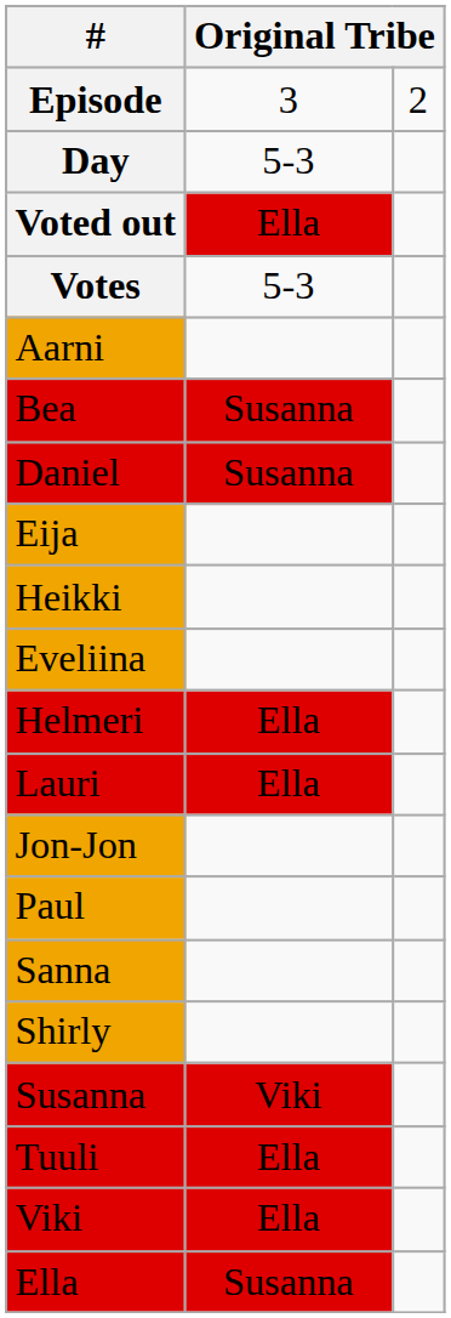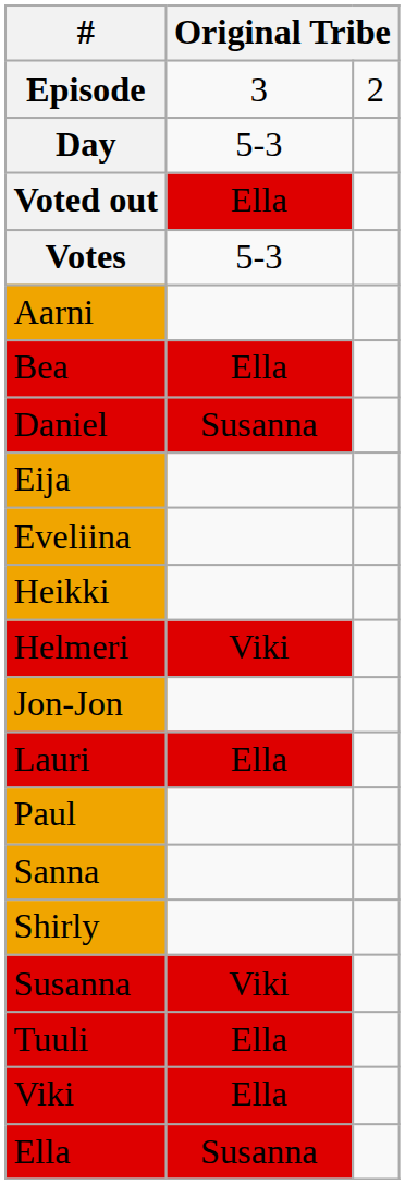 <table class="wikitable" text-align:center;">
 <tr>
 <th colspan="1">#</th>
 <th colspan="2">Original Tribe</th>
 </tr>
 <tr>
 <th colspan="1" align="left">Episode</th>
 <td align="center">3</td>
 <td align="center">2</td>
 </tr>
 <tr>
 <th colspan="1" align="left">Day</th>
 <td align="center">5-3</td>
 <td align="center"></td>
 </tr>
 <tr>
 <th colspan="1" align="left">Voted out</th>
 <td colspan="1" align="center" bgcolor="#de0000">Ella</td>
 <td colspan="1" align="center" bgcolor=""></td>
 </tr>
 <tr>
 <th colspan="1" align="left">Votes</th>
 <td align="center">5-3</td>
 <td align="center"></td>
 </tr>
 <tr>
 <td align="left" bgcolor="#f0a500">Aarni</td>
 <td></td>
 <td></td>
 </tr>
 <tr>
 <td align="left" bgcolor="#de0000">Bea</td>
-<td align="center" bgcolor="#de0000">Susanna</td>
+<td align="center" bgcolor="#de0000">Ella</td>
 <td></td>
 </tr>
 <tr>
 <td align="left" bgcolor="#de0000">Daniel</td>
 <td align="center" bgcolor="#de0000">Susanna</td>
 <td></td>
 </tr>
 <tr>
 <td align="left" bgcolor="#f0a500">Eija</td>
 <td></td>
 <td></td>
 </tr>
 <tr>
+<td align="left" bgcolor="#f0a500">Eveliina</td>
+<td></td>
+<td></td>
+</tr>
+<tr>
 <td align="left" bgcolor="#f0a500">Heikki</td>
 <td></td>
 <td></td>
 </tr>
 <tr>
-<td align="left" bgcolor="#f0a500">Eveliina</td>
-<td></td>
+<td align="left" bgcolor="#de0000">Helmeri</td>
+<td align="center" bgcolor="#de0000">Viki</td>
 <td></td>
 </tr>
 <tr>
-<td align="left" bgcolor="#de0000">Helmeri</td>
-<td align="center" bgcolor="#de0000">Ella</td>
+<td align="left" bgcolor="#f0a500">Jon-Jon</td>
+<td></td>
 <td></td>
 </tr>
 <tr>
 <td align="left" bgcolor="#de0000">Lauri</td>
 <td align="center" bgcolor="#de0000">Ella</td>
-<td></td>
-</tr>
-<tr>
-<td align="left" bgcolor="#f0a500">Jon-Jon</td>
-<td></td>
 <td></td>
 </tr>
 <tr>
 <td align="left" bgcolor="#f0a500">Paul</td>
 <td></td>
 <td></td>
 </tr>
 <tr>
 <td align="left" bgcolor="#f0a500">Sanna</td>
 <td></td>
 <td></td>
 </tr>
 <tr>
 <td align="left" bgcolor="#f0a500">Shirly</td>
 <td></td>
 <td></td>
 </tr>
 <tr>
 <td align="left" bgcolor="#de0000">Susanna</td>
 <td align="center" bgcolor="#de0000">Viki</td>
 <td></td>
 </tr>
 <tr>
 <td align="left" bgcolor="#de0000">Tuuli</td>
 <td colspan="1" align="center" bgcolor="#de0000">Ella</td>
 <td></td>
 </tr>
 <tr>
 <td align="left" bgcolor="#de0000">Viki</td>
 <td align="center" bgcolor="#de0000">Ella</td>
 <td></td>
 </tr>
 <tr>
 <td align="left" bgcolor="#de0000">Ella</td>
 <td align="center" bgcolor="#de0000">Susanna</td>
 <td></td>
 </tr>
 <tr>
 </tr>
 </table>
